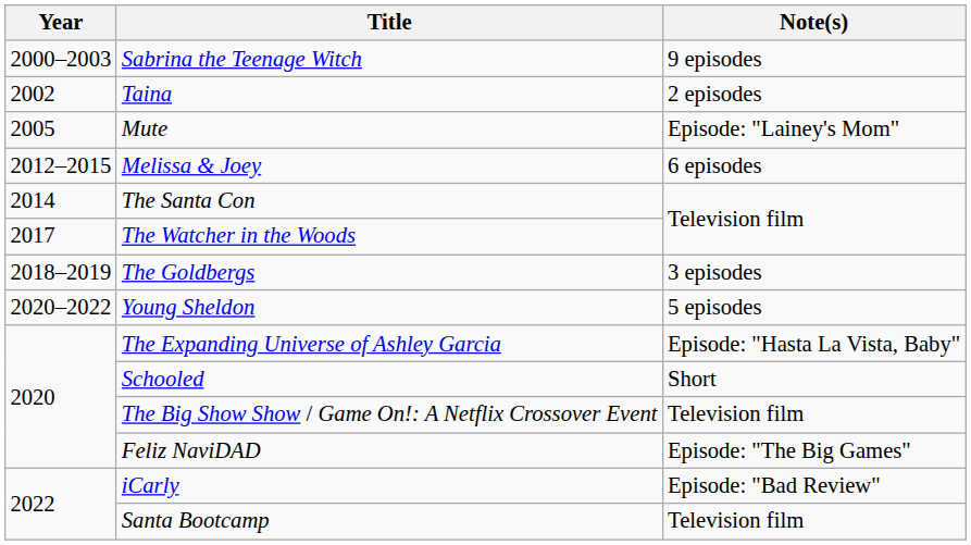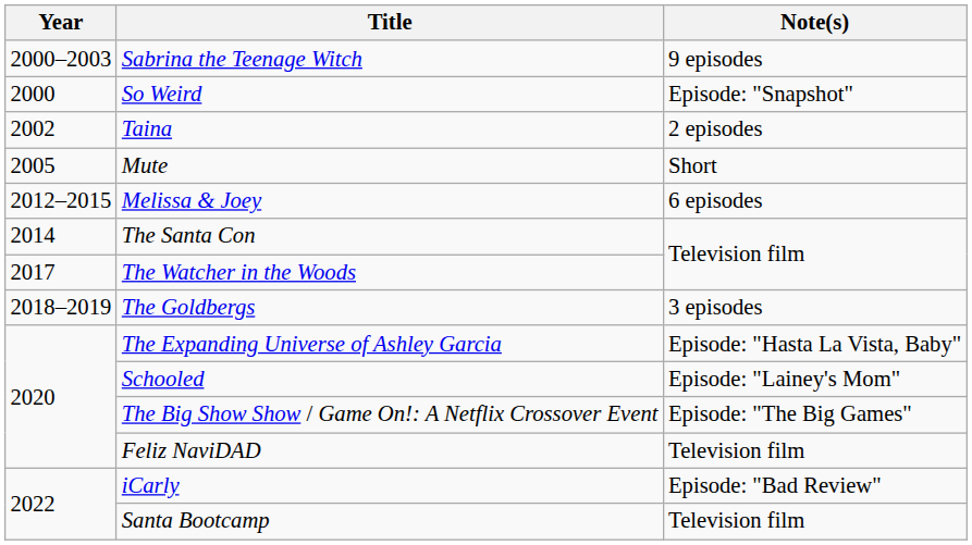 <table class="wikitable sortable">
 <tr>
 <th>Year</th>
 <th>Title</th>
 <th class="unsortable">Note(s)</th>
 </tr>
 <tr>
 <td>2000–2003</td>
 <td><em><a href='#'>Sabrina the Teenage Witch</a></em></td>
 <td>9 episodes</td>
 </tr>
 <tr>
+<td>2000</td>
+<td><em><a href='#'>So Weird</a></em></td>
+<td>Episode: "Snapshot"</td>
+</tr>
+<tr>
 <td>2002</td>
 <td><em><a href='#'>Taina</a></em></td>
 <td>2 episodes</td>
 </tr>
 <tr>
 <td>2005</td>
 <td><em>Mute</em></td>
-<td>Episode: "Lainey's Mom"</td>
+<td>Short</td>
 </tr>
 <tr>
 <td>2012–2015</td>
 <td><em><a href='#'>Melissa & Joey</a></em></td>
 <td>6 episodes</td>
 </tr>
 <tr>
 <td>2014</td>
 <td data-sort-value="Santa Con, The"><em>The Santa Con</em></td>
 <td rowspan=2>Television film</td>
 </tr>
 <tr>
 <td>2017</td>
 <td data-sort-value="Watcher in the Woods, The"><em><a href='#'>The Watcher in the Woods</a></em></td>
 </tr>
 <tr>
 <td>2018–2019</td>
 <td data-sort-value="Goldbergs, The"><em><a href='#'>The Goldbergs</a></em></td>
 <td>3 episodes</td>
 </tr>
 <tr>
-<td>2020–2022</td>
-<td><em><a href='#'>Young Sheldon</a></em></td>
-<td>5 episodes</td>
-</tr>
-<tr>
 <td rowspan=4>2020</td>
 <td data-sort-value="Expanding Universe of Ashley Garcia, The"><em><a href='#'>The Expanding Universe of Ashley Garcia</a></em></td>
 <td>Episode: "Hasta La Vista, Baby"</td>
 </tr>
 <tr>
 <td><em><a href='#'>Schooled</a></em></td>
-<td>Short</td>
+<td>Episode: "Lainey's Mom"</td>
 </tr>
 <tr>
 <td data-sort-value="Big Show Show, The"><em><a href='#'>The Big Show Show</a></em> / <em>Game On!: A Netflix Crossover Event</em></td>
-<td>Television film</td>
+<td>Episode: "The Big Games"</td>
 </tr>
 <tr>
 <td><em>Feliz NaviDAD</em></td>
-<td>Episode: "The Big Games"</td>
+<td>Television film</td>
 </tr>
 <tr>
 <td rowspan=2>2022</td>
 <td><em><a href='#'>iCarly</a></em></td>
 <td>Episode: "Bad Review"</td>
 </tr>
 <tr>
 <td><em>Santa Bootcamp</em></td>
 <td>Television film</td>
 </tr>
 </table>
